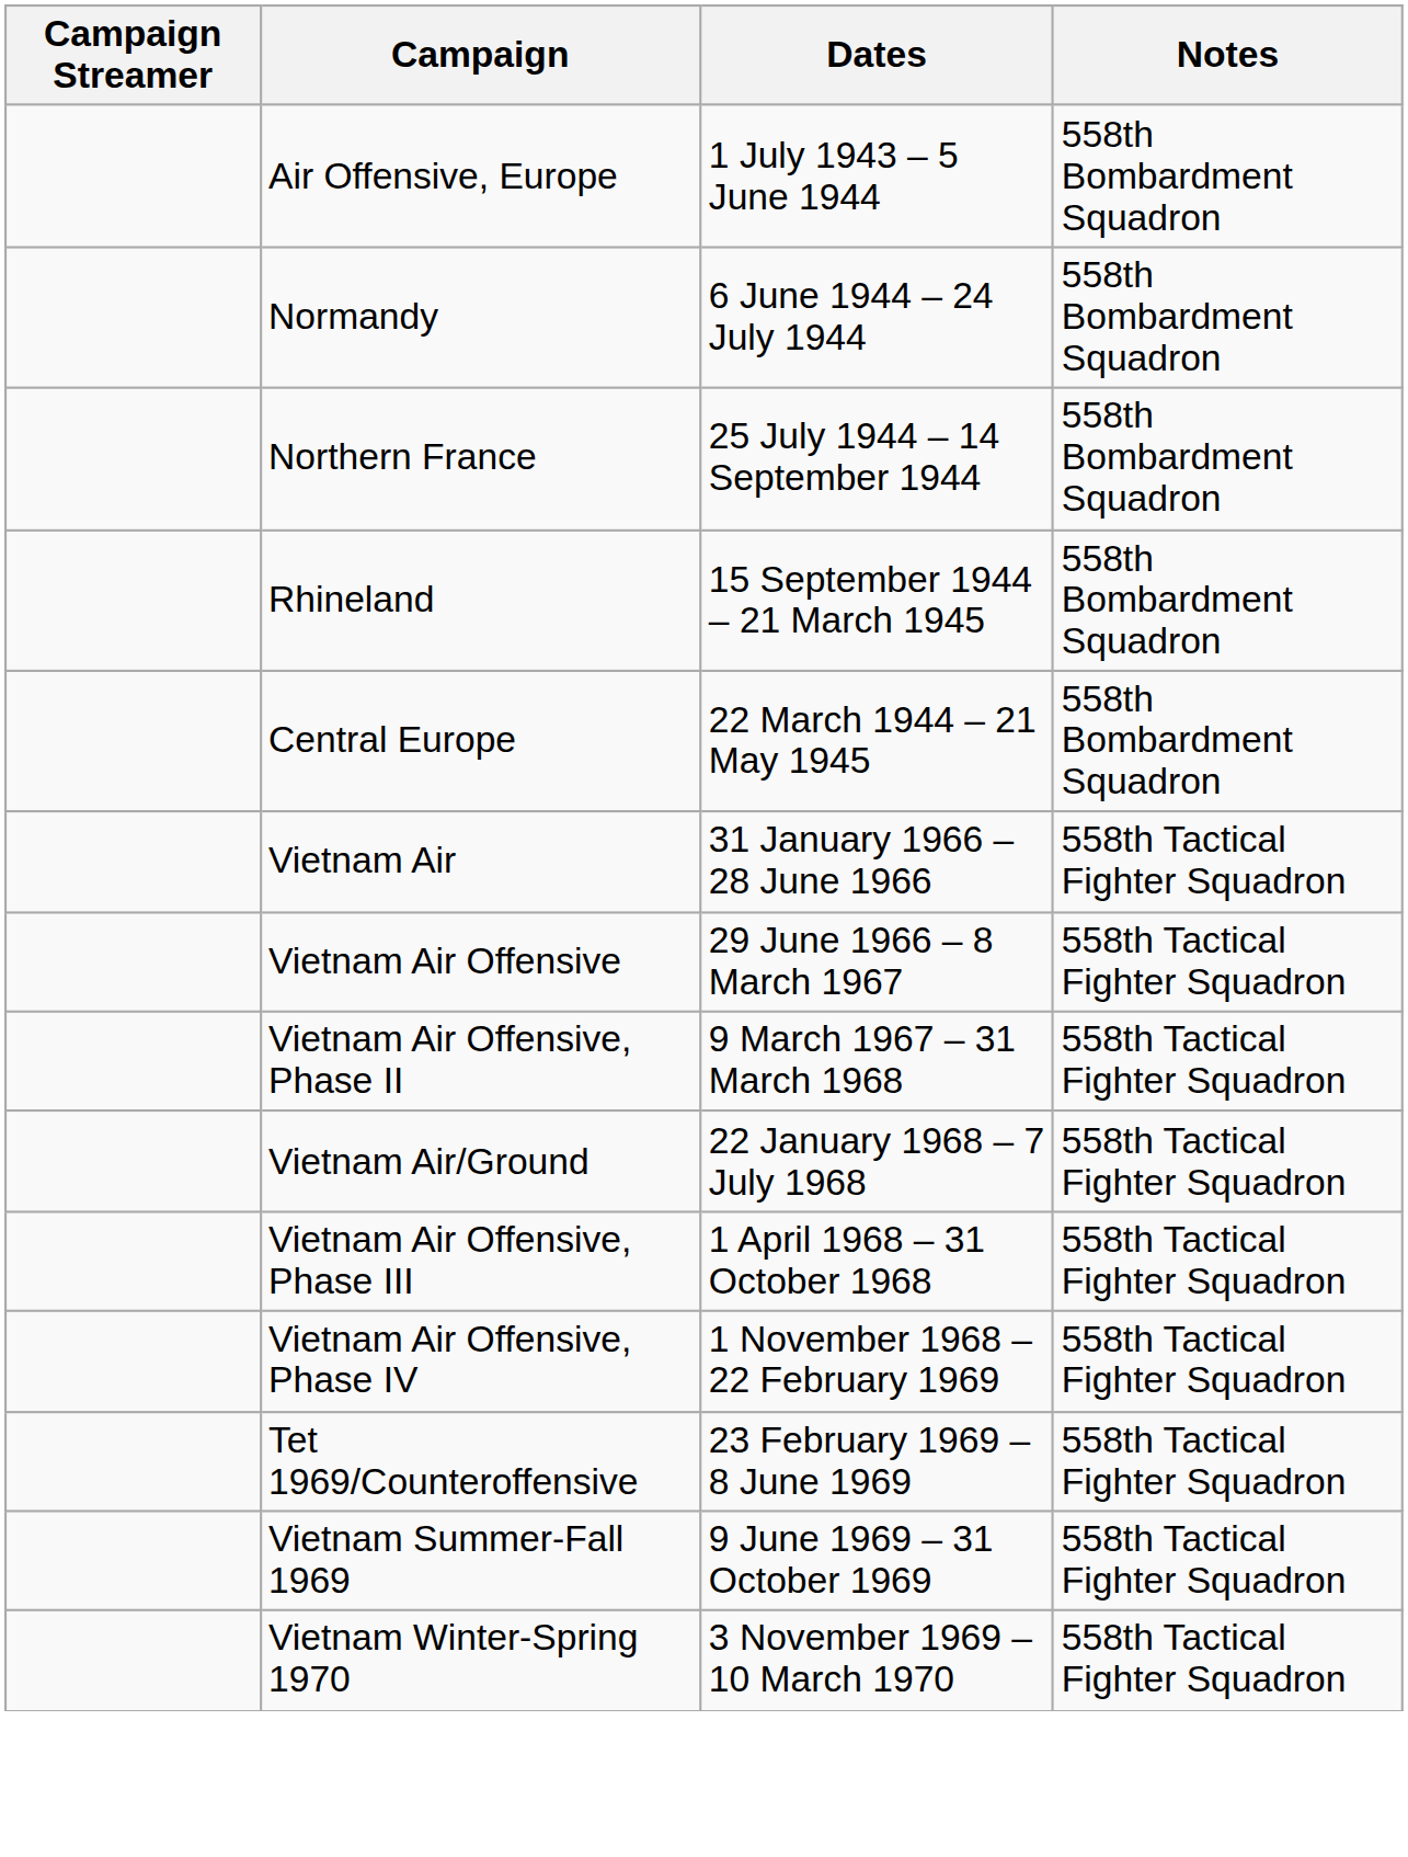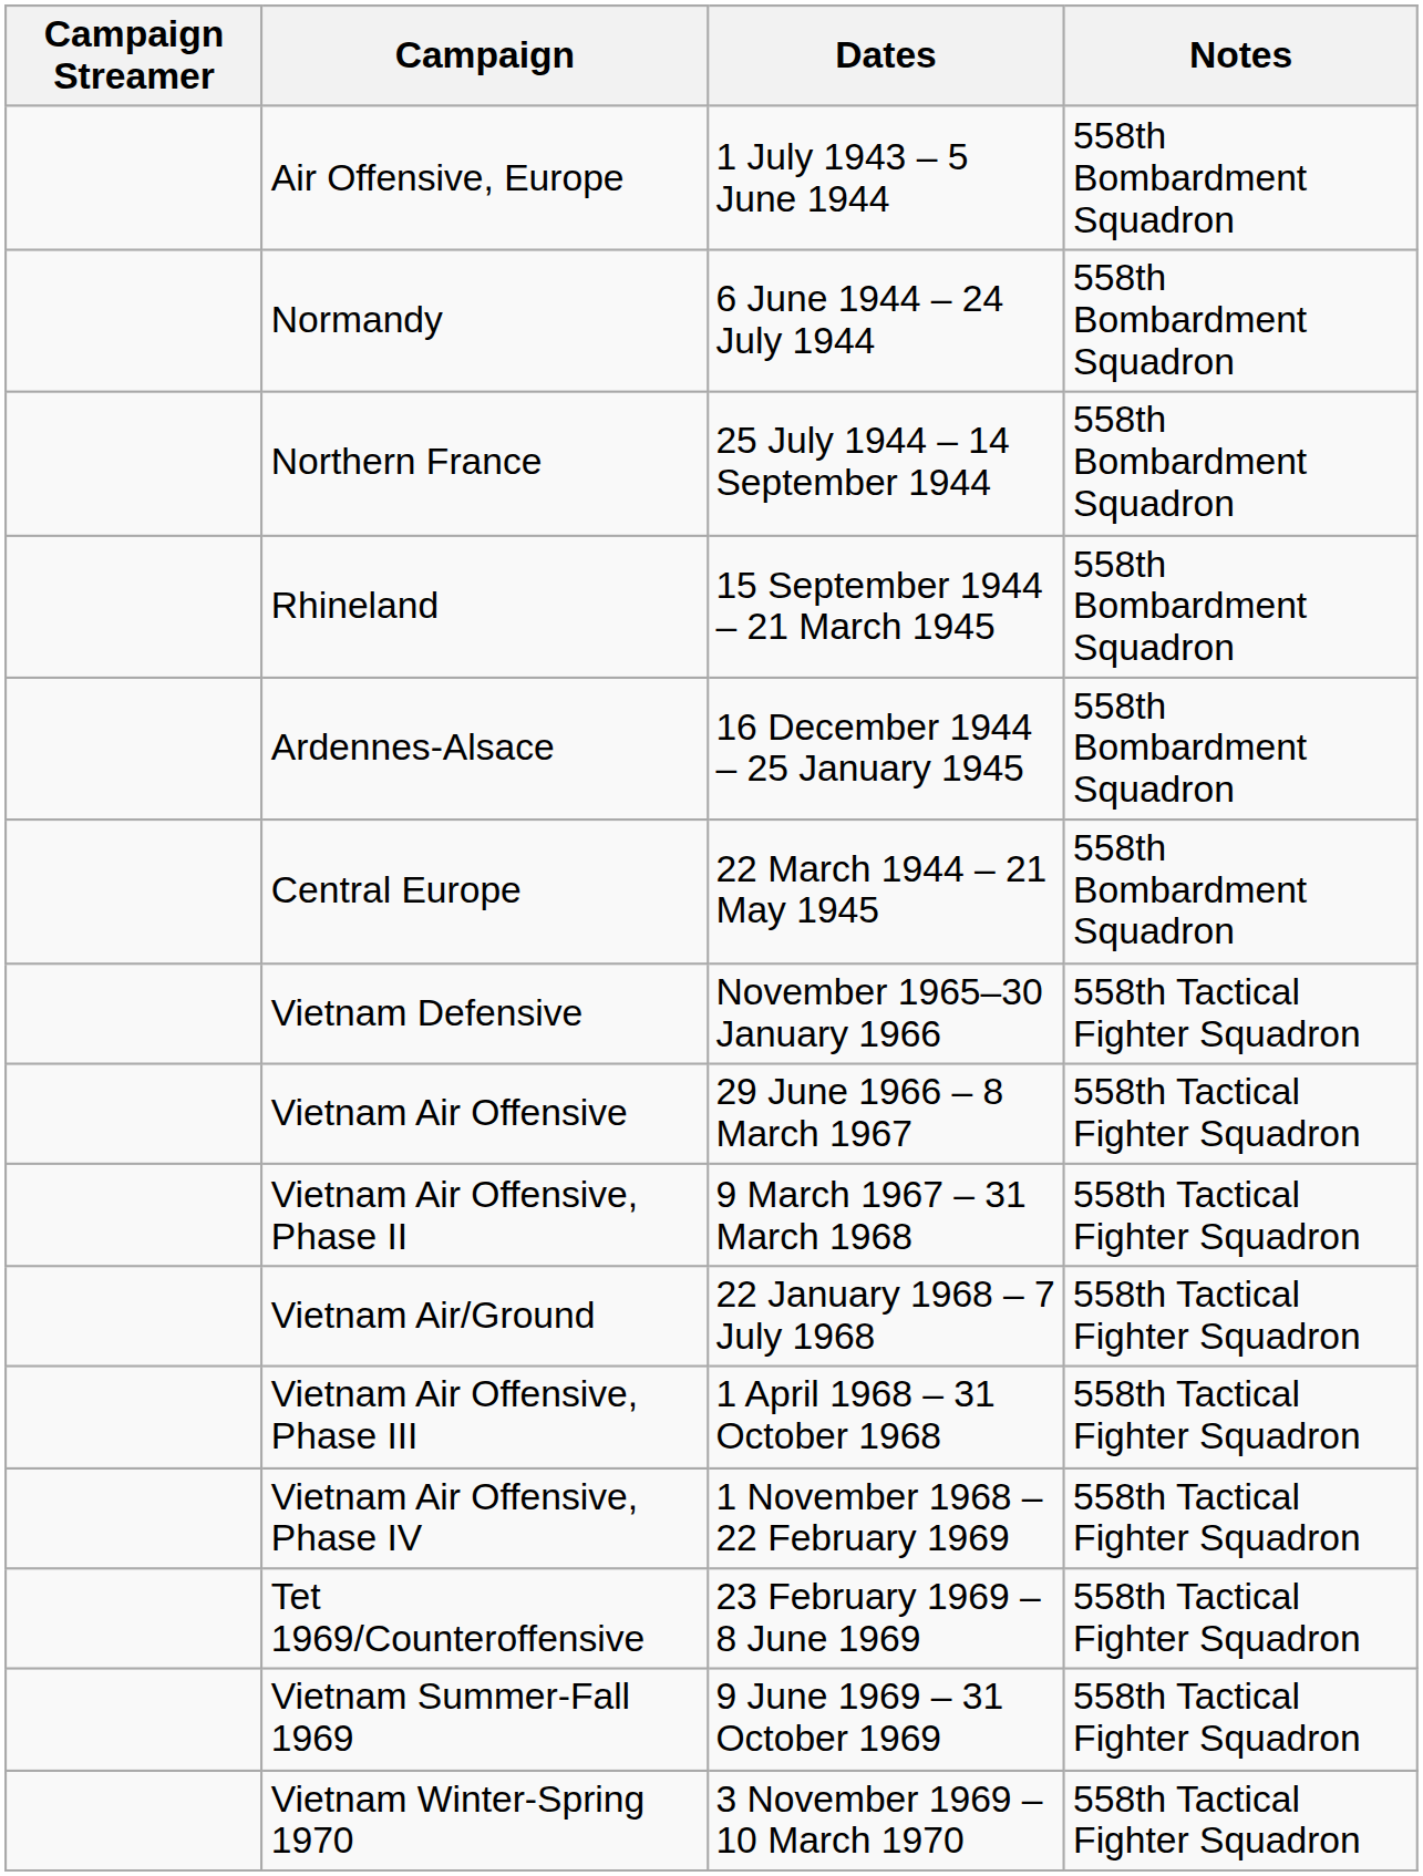 <table class="wikitable">
 <tr style="background:#efefef;">
 <th>Campaign Streamer</th>
 <th>Campaign</th>
 <th>Dates</th>
 <th>Notes</th>
 </tr>
 <tr>
 <td></td>
 <td>Air Offensive, Europe</td>
 <td>1 July 1943 – 5 June 1944</td>
 <td>558th Bombardment Squadron</td>
 </tr>
 <tr>
 <td></td>
 <td>Normandy</td>
 <td>6 June 1944 – 24 July 1944</td>
 <td>558th Bombardment Squadron</td>
 </tr>
 <tr>
 <td></td>
 <td>Northern France</td>
 <td>25 July 1944 – 14 September 1944</td>
 <td>558th Bombardment Squadron</td>
 </tr>
 <tr>
 <td></td>
 <td>Rhineland</td>
 <td>15 September 1944 – 21 March 1945</td>
 <td>558th Bombardment Squadron</td>
 </tr>
 <tr>
 <td></td>
+<td>Ardennes-Alsace</td>
+<td>16 December 1944 – 25 January 1945</td>
+<td>558th Bombardment Squadron</td>
+</tr>
+<tr>
+<td></td>
 <td>Central Europe</td>
 <td>22 March 1944 – 21 May 1945</td>
 <td>558th Bombardment Squadron</td>
 </tr>
 <tr>
 <td></td>
-<td>Vietnam Air</td>
-<td>31 January 1966 – 28 June 1966</td>
+<td>Vietnam Defensive</td>
+<td>November 1965–30 January 1966</td>
 <td>558th Tactical Fighter Squadron</td>
 </tr>
 <tr>
 <td></td>
 <td>Vietnam Air Offensive</td>
 <td>29 June 1966 – 8 March 1967</td>
 <td>558th Tactical Fighter Squadron</td>
 </tr>
 <tr>
 <td></td>
 <td>Vietnam Air Offensive, Phase II</td>
 <td>9 March 1967 – 31 March 1968</td>
 <td>558th Tactical Fighter Squadron</td>
 </tr>
 <tr>
 <td></td>
 <td>Vietnam Air/Ground</td>
 <td>22 January 1968 – 7 July 1968</td>
 <td>558th Tactical Fighter Squadron</td>
 </tr>
 <tr>
 <td></td>
 <td>Vietnam Air Offensive, Phase III</td>
 <td>1 April 1968 – 31 October 1968</td>
 <td>558th Tactical Fighter Squadron</td>
 </tr>
 <tr>
 <td></td>
 <td>Vietnam Air Offensive, Phase IV</td>
 <td>1 November 1968 – 22 February 1969</td>
 <td>558th Tactical Fighter Squadron</td>
 </tr>
 <tr>
 <td></td>
 <td>Tet 1969/Counteroffensive</td>
 <td>23 February 1969 – 8 June 1969</td>
 <td>558th Tactical Fighter Squadron</td>
 </tr>
 <tr>
 <td></td>
 <td>Vietnam Summer-Fall 1969</td>
 <td>9 June 1969 – 31 October 1969</td>
 <td>558th Tactical Fighter Squadron</td>
 </tr>
 <tr>
 <td></td>
 <td>Vietnam Winter-Spring 1970</td>
 <td>3 November 1969 – 10 March 1970</td>
 <td>558th Tactical Fighter Squadron</td>
 </tr>
 <tr>
 </tr>
 </table>
